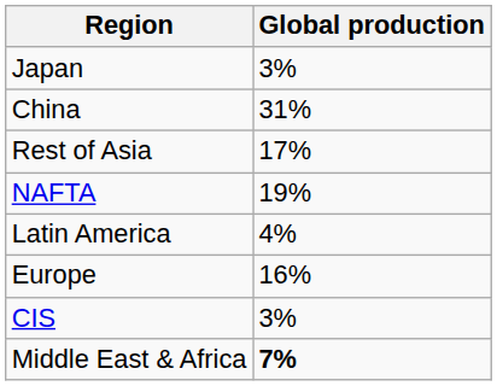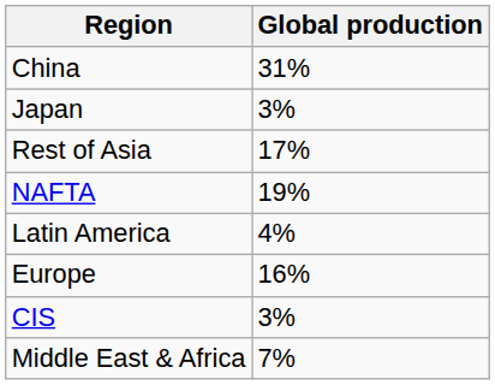 <table class="wikitable sortable floatright">
 <tr>
 <th>Region</th>
 <th>Global production</th>
 </tr>
 <tr>
+<td>China</td>
+<td>31%</td>
+</tr>
+<tr>
 <td>Japan</td>
 <td>3%</td>
-</tr>
-<tr>
-<td>China</td>
-<td>31%</td>
 </tr>
 <tr>
 <td>Rest of Asia</td>
 <td>17%</td>
 </tr>
 <tr>
 <td><a href='#'>NAFTA</a></td>
 <td>19%</td>
 </tr>
 <tr>
 <td>Latin America</td>
 <td>4%</td>
 </tr>
 <tr>
 <td>Europe</td>
 <td>16%</td>
 </tr>
 <tr>
 <td><a href='#'>CIS</a></td>
 <td>3%</td>
 </tr>
 <tr>
 <td>Middle East & Africa</td>
-<td><strong>7%</strong></td>
+<td>7%</td>
 </tr>
 </table>
